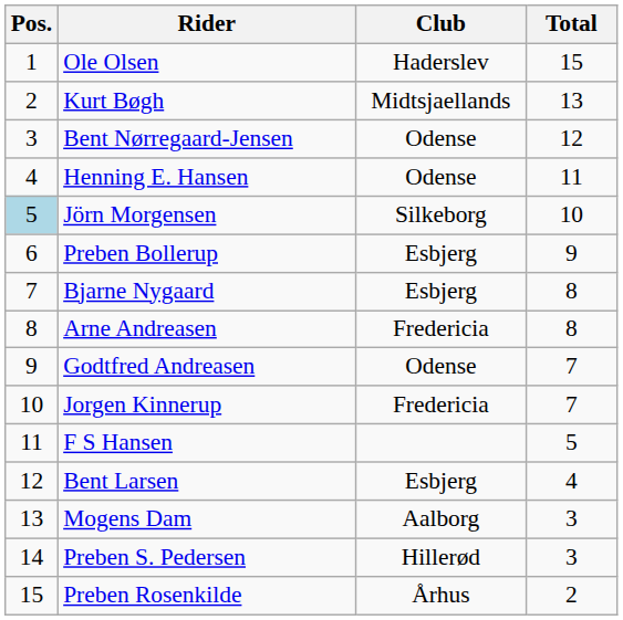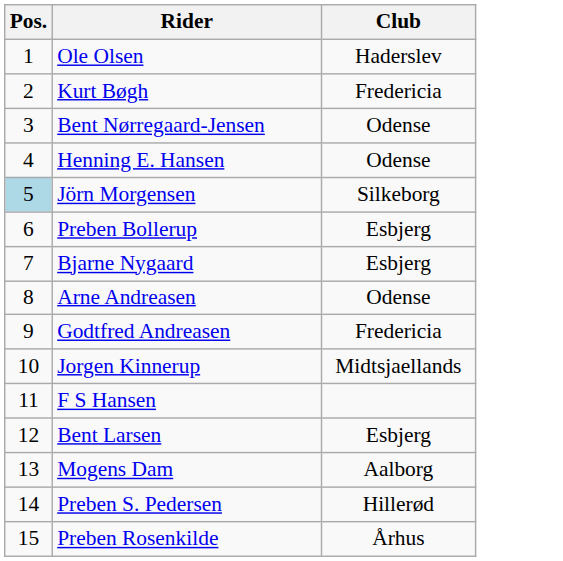 <table class=wikitable style="font-size:93%;">
 <tr>
 <th width=25px>Pos.</th>
 <th width=180px>Rider</th>
 <th width=100px>Club</th>
-<th width=50px>Total</th>
 </tr>
 <tr align=center>
 <td>1</td>
 <td align=left><a href='#'>Ole Olsen</a></td>
 <td>Haderslev</td>
-<td>15</td>
 </tr>
 <tr align=center>
 <td>2</td>
 <td align=left><a href='#'>Kurt Bøgh</a></td>
-<td>Midtsjaellands</td>
-<td>13</td>
+<td>Fredericia</td>
 </tr>
 <tr align=center>
 <td>3</td>
 <td align=left><a href='#'>Bent Nørregaard-Jensen</a></td>
 <td>Odense</td>
-<td>12</td>
 </tr>
 <tr align=center>
 <td>4</td>
 <td align=left><a href='#'>Henning E. Hansen</a></td>
 <td>Odense</td>
-<td>11</td>
 </tr>
 <tr align=center>
 <td style="background: lightblue;">5</td>
 <td align=left><a href='#'>Jörn Morgensen</a></td>
 <td>Silkeborg</td>
-<td>10</td>
 </tr>
 <tr align=center>
 <td>6</td>
 <td align=left><a href='#'>Preben Bollerup</a></td>
 <td>Esbjerg</td>
-<td>9</td>
 </tr>
 <tr align=center>
 <td>7</td>
 <td align=left><a href='#'>Bjarne Nygaard</a></td>
 <td>Esbjerg</td>
-<td>8</td>
 </tr>
 <tr align=center>
 <td>8</td>
 <td align=left><a href='#'>Arne Andreasen</a></td>
-<td>Fredericia</td>
-<td>8</td>
+<td>Odense</td>
 </tr>
 <tr align=center>
 <td>9</td>
 <td align=left><a href='#'>Godtfred Andreasen</a></td>
-<td>Odense</td>
-<td>7</td>
+<td>Fredericia</td>
 </tr>
 <tr align=center>
 <td>10</td>
 <td align=left><a href='#'>Jorgen Kinnerup</a></td>
-<td>Fredericia</td>
-<td>7</td>
+<td>Midtsjaellands</td>
 </tr>
 <tr align=center>
 <td>11</td>
 <td align=left><a href='#'>F S Hansen</a></td>
 <td></td>
-<td>5</td>
 </tr>
 <tr align=center>
 <td>12</td>
 <td align=left><a href='#'>Bent Larsen</a></td>
 <td>Esbjerg</td>
-<td>4</td>
 </tr>
 <tr align=center>
 <td>13</td>
 <td align=left><a href='#'>Mogens Dam</a></td>
 <td>Aalborg</td>
-<td>3</td>
 </tr>
 <tr align=center>
 <td>14</td>
 <td align=left><a href='#'>Preben S. Pedersen</a></td>
 <td>Hillerød</td>
-<td>3</td>
 </tr>
 <tr align=center>
 <td>15</td>
 <td align=left><a href='#'>Preben Rosenkilde</a></td>
 <td>Århus</td>
-<td>2</td>
 </tr>
 </table>
